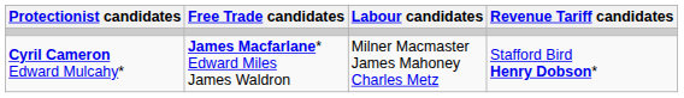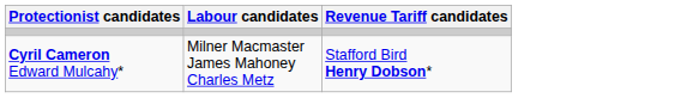 <table class="wikitable">
 <tr>
 <th><a href='#'>Protectionist</a> candidates</th>
-<th><a href='#'>Free Trade</a> candidates</th>
 <th><a href='#'>Labour</a> candidates</th>
 <th><a href='#'>Revenue Tariff</a> candidates</th>
 </tr>
 <tr bgcolor="#cccccc">
 <td></td>
 <td></td>
 <td></td>
-<td></td>
 </tr>
 <tr>
 <td><strong><a href='#'>Cyril Cameron</a></strong><br><a href='#'>Edward Mulcahy</a>*</td>
-<td><strong><a href='#'>James Macfarlane</a></strong>*<br><a href='#'>Edward Miles</a><br>James Waldron</td>
 <td>Milner Macmaster<br>James Mahoney<br><a href='#'>Charles Metz</a></td>
 <td><a href='#'>Stafford Bird</a><br><strong><a href='#'>Henry Dobson</a></strong>*</td>
 </tr>
 </table>
